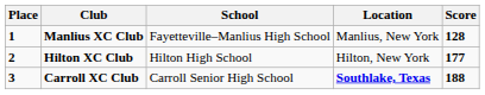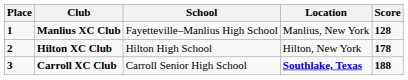 <table class="wikitable">
 <tr>
 <th>Place</th>
 <th>Club</th>
 <th>School</th>
 <th>Location</th>
 <th>Score</th>
 </tr>
 <tr>
 <td><strong>1</strong></td>
 <td><strong>Manlius XC Club</strong></td>
 <td>Fayetteville–Manlius High School</td>
 <td>Manlius, New York</td>
 <td><strong>128</strong></td>
 </tr>
 <tr>
 <td><strong>2</strong></td>
 <td><strong>Hilton XC Club</strong></td>
 <td>Hilton High School</td>
 <td>Hilton, New York</td>
-<td><strong>177</strong></td>
+<td><strong>178</strong></td>
 </tr>
 <tr>
 <td><strong>3</strong></td>
 <td><strong>Carroll XC Club</strong></td>
 <td>Carroll Senior High School</td>
 <td><strong><a href='#'>Southlake, Texas</a></strong></td>
 <td><strong>188</strong></td>
 </tr>
 </table>
